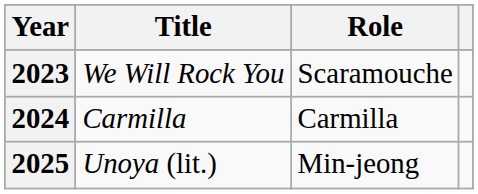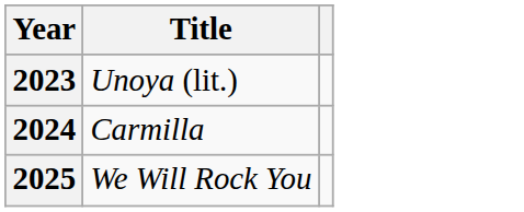 <table class="wikitable plainrowheaders">
 <tr>
 <th scope="col">Year</th>
 <th scope="col">Title</th>
-<th scope="col">Role</th>
 <th scope="col"></th>
 </tr>
 <tr>
 <th scope="row">2023</th>
-<td><em>We Will Rock You</em></td>
-<td>Scaramouche</td>
+<td><em>Unoya</em> (lit.)</td>
 <td style="text-align:center"></td>
 </tr>
 <tr>
 <th scope="row">2024</th>
 <td><em>Carmilla</em></td>
-<td>Carmilla</td>
 <td style="text-align:center"></td>
 </tr>
 <tr>
 <th scope="row">2025</th>
-<td><em>Unoya</em> (lit.)</td>
-<td>Min-jeong</td>
+<td><em>We Will Rock You</em></td>
 <td style="text-align:center"></td>
 </tr>
 </table>
